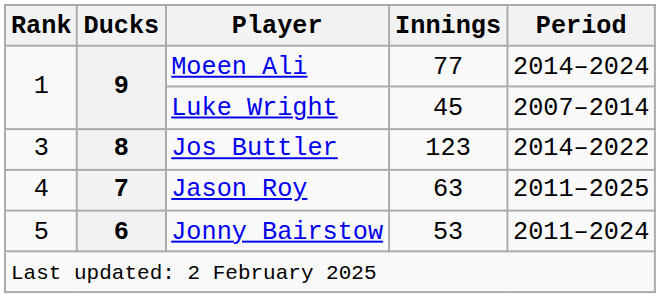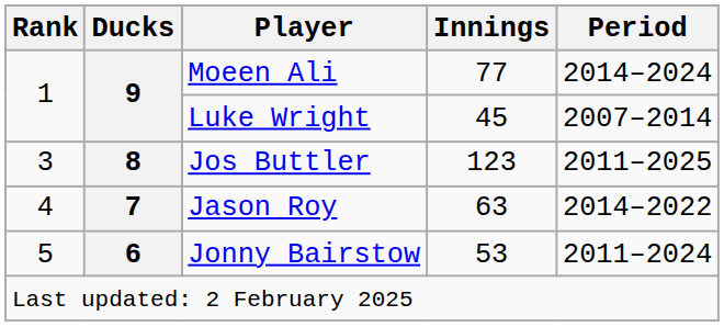 <table class="wikitable plainrowheaders" style="text-align:center;">
 <tr>
 <th scope=col>Rank</th>
 <th scope=col>Ducks</th>
 <th scope=col>Player</th>
 <th scope=col>Innings</th>
 <th scope=col>Period</th>
 </tr>
 <tr>
 <td rowspan=2>1</td>
 <th scope=row style="text-align:center;" rowspan=2>9</th>
 <td align=left><a href='#'>Moeen Ali</a></td>
 <td>77</td>
 <td align=left>2014–2024</td>
 </tr>
 <tr>
 <td align=left><a href='#'>Luke Wright</a></td>
 <td>45</td>
 <td align=left>2007–2014</td>
 </tr>
 <tr>
 <td>3</td>
 <th scope=row style="text-align:center;">8</th>
 <td align=left><a href='#'>Jos Buttler</a></td>
 <td>123</td>
-<td align=left>2014–2022</td>
+<td align=left>2011–2025</td>
 </tr>
 <tr>
 <td>4</td>
 <th scope=row style="text-align:center;">7</th>
 <td align=left><a href='#'>Jason Roy</a></td>
 <td>63</td>
-<td align=left>2011–2025</td>
+<td align=left>2014–2022</td>
 </tr>
 <tr>
 <td>5</td>
 <th scope=row style="text-align:center;">6</th>
 <td align=left><a href='#'>Jonny Bairstow</a></td>
 <td>53</td>
 <td align=left>2011–2024</td>
 </tr>
 <tr>
 <td colspan=5 align=left><small>Last updated: 2 February 2025</small></td>
 </tr>
 </table>
